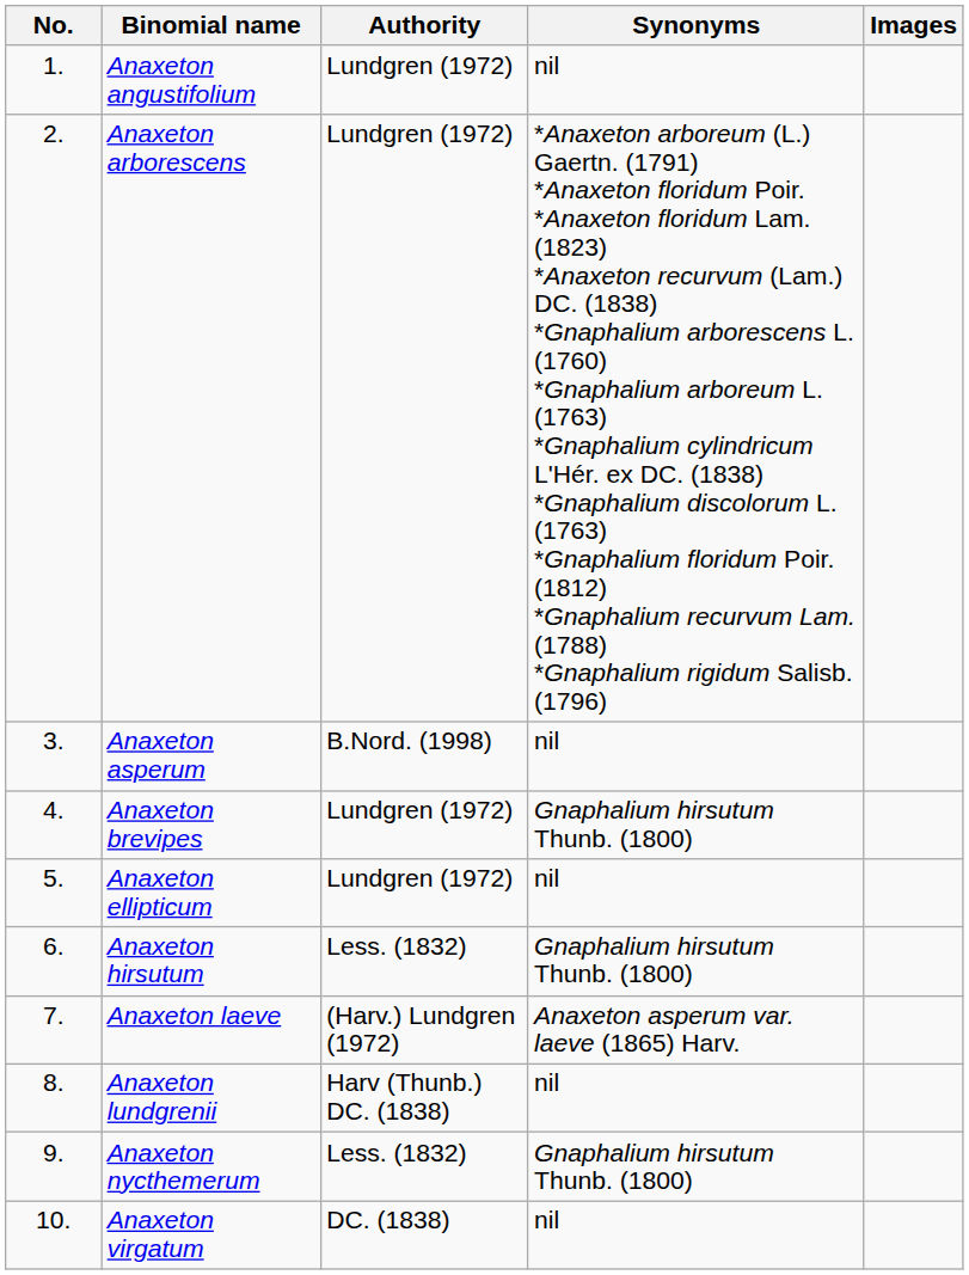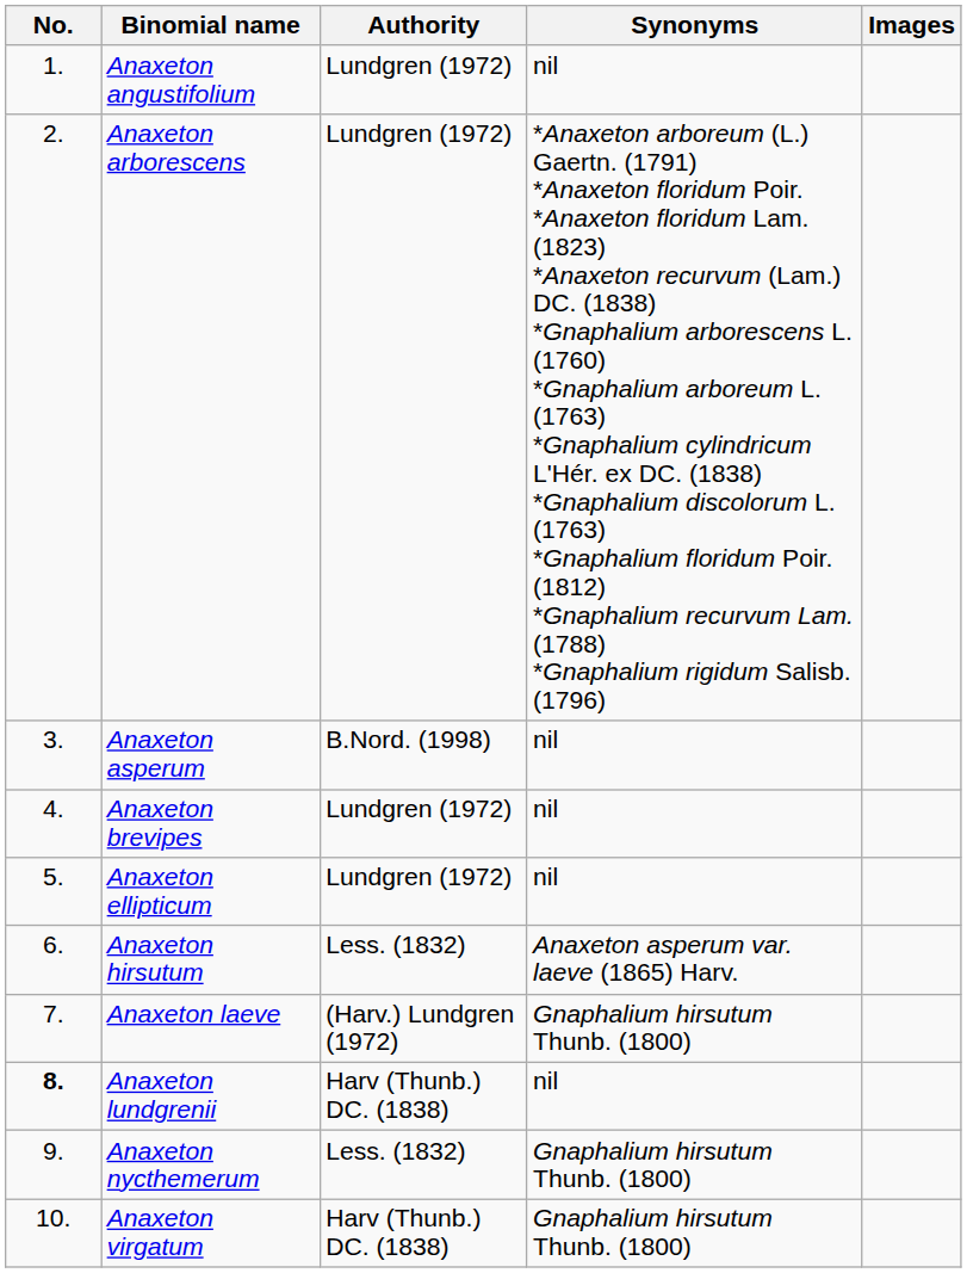 <table class="wikitable sortable">
 <tr>
 <th>No.</th>
 <th>Binomial name</th>
 <th>Authority</th>
 <th>Synonyms</th>
 <th>Images</th>
 </tr>
 <tr style="vertical-align: top;">
 <td width=10% align=center>1.</td>
 <td align=left><em><a href='#'>Anaxeton angustifolium</a></em></td>
 <td>Lundgren (1972)</td>
 <td>nil</td>
 <td></td>
 </tr>
 <tr style="vertical-align: top;">
 <td width=10% align=center>2.</td>
 <td align="left"><em><a href='#'>Anaxeton arborescens</a></em></td>
 <td align="left">Lundgren (1972)</td>
 <td>*<em>Anaxeton arboreum</em> (L.) Gaertn. (1791)<br>*<em>Anaxeton floridum</em> Poir.<br>*<em>Anaxeton floridum</em> Lam. (1823) <br>*<em>Anaxeton recurvum</em> (Lam.) DC. (1838) <br>*<em>Gnaphalium arborescens</em> L. (1760) <br>*<em>Gnaphalium arboreum</em> L. (1763) <br>*<em>Gnaphalium cylindricum</em> L'Hér. ex DC. (1838)<br>*<em>Gnaphalium discolorum</em> L. (1763) <br>*<em>Gnaphalium floridum</em> Poir. (1812) <br>*<em>Gnaphalium recurvum Lam.</em> (1788) <br>*<em>Gnaphalium rigidum</em> Salisb. (1796)</td>
 <td></td>
 </tr>
 <tr style="vertical-align: top;">
 <td width=10% align=center>3.</td>
 <td align="left"><em><a href='#'>Anaxeton asperum</a></em></td>
 <td align="left">B.Nord. (1998)</td>
 <td>nil</td>
 <td></td>
 </tr>
 <tr style="vertical-align: top;">
 <td width=10% align=center>4.</td>
 <td align="left"><em><a href='#'>Anaxeton brevipes</a></em></td>
 <td align="left">Lundgren (1972)</td>
-<td><em>Gnaphalium hirsutum</em> Thunb. (1800)</td>
+<td>nil</td>
 <td></td>
 </tr>
 <tr style="vertical-align: top;">
 <td width=10% align=center>5.</td>
 <td align="left"><em><a href='#'>Anaxeton ellipticum</a></em></td>
 <td align="left">Lundgren (1972)</td>
 <td>nil</td>
 <td></td>
 </tr>
 <tr style="vertical-align: top;">
 <td width=10% align=center>6.</td>
 <td align="left"><em><a href='#'>Anaxeton hirsutum</a></em></td>
 <td align="left">Less. (1832)</td>
-<td><em>Gnaphalium hirsutum</em> Thunb. (1800)</td>
+<td><em>Anaxeton asperum var. laeve</em> (1865) Harv.</td>
 <td></td>
 </tr>
 <tr style="vertical-align: top;">
 <td width=10% align=center>7.</td>
 <td align="left"><em><a href='#'>Anaxeton laeve</a></em></td>
 <td align="left">(Harv.) Lundgren (1972)</td>
-<td><em>Anaxeton asperum var. laeve</em> (1865) Harv.</td>
+<td><em>Gnaphalium hirsutum</em> Thunb. (1800)</td>
 <td></td>
 </tr>
 <tr style="vertical-align: top;">
-<td width=10% align=center>8.</td>
+<td width=10% align=center><strong>8.</strong></td>
 <td align="left"><em><a href='#'>Anaxeton lundgrenii</a></em></td>
 <td align="left">Harv (Thunb.) DC. (1838)</td>
 <td>nil</td>
 <td></td>
 </tr>
 <tr style="vertical-align: top;">
 <td width=10% align=center>9.</td>
 <td align="left"><em><a href='#'>Anaxeton nycthemerum</a></em></td>
 <td align="left">Less. (1832)</td>
 <td><em>Gnaphalium hirsutum</em> Thunb. (1800)</td>
 <td></td>
 </tr>
 <tr style="vertical-align: top;">
 <td width=10% align=center>10.</td>
 <td align="left"><em><a href='#'>Anaxeton virgatum</a></em></td>
-<td align="left">DC. (1838)</td>
-<td>nil</td>
+<td align="left">Harv (Thunb.) DC. (1838)</td>
+<td><em>Gnaphalium hirsutum</em> Thunb. (1800)</td>
 <td></td>
 </tr>
 </table>
